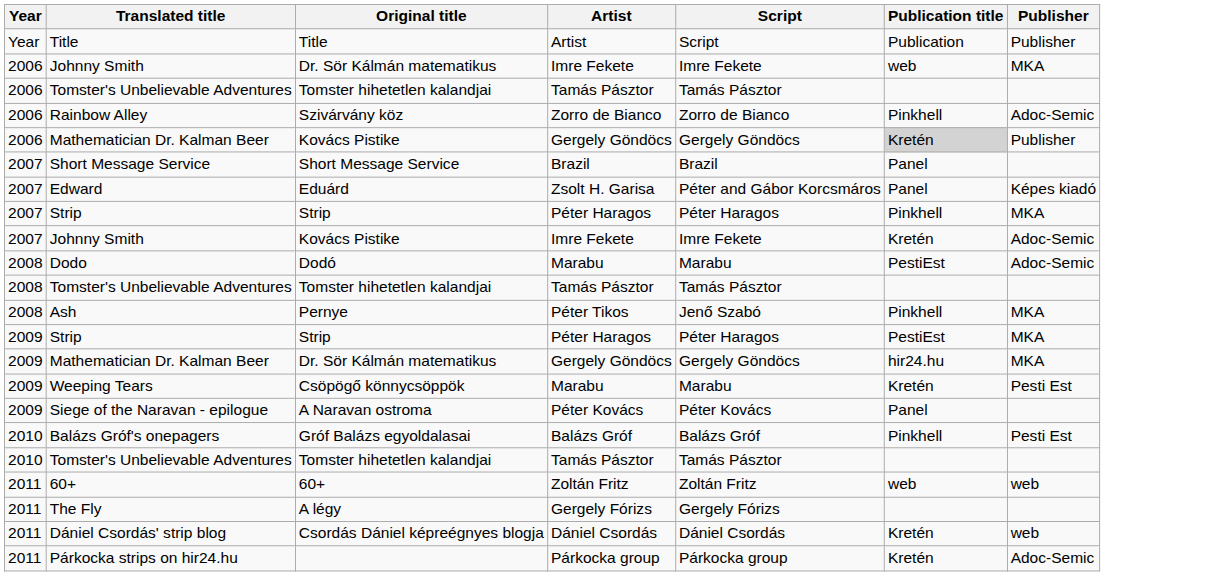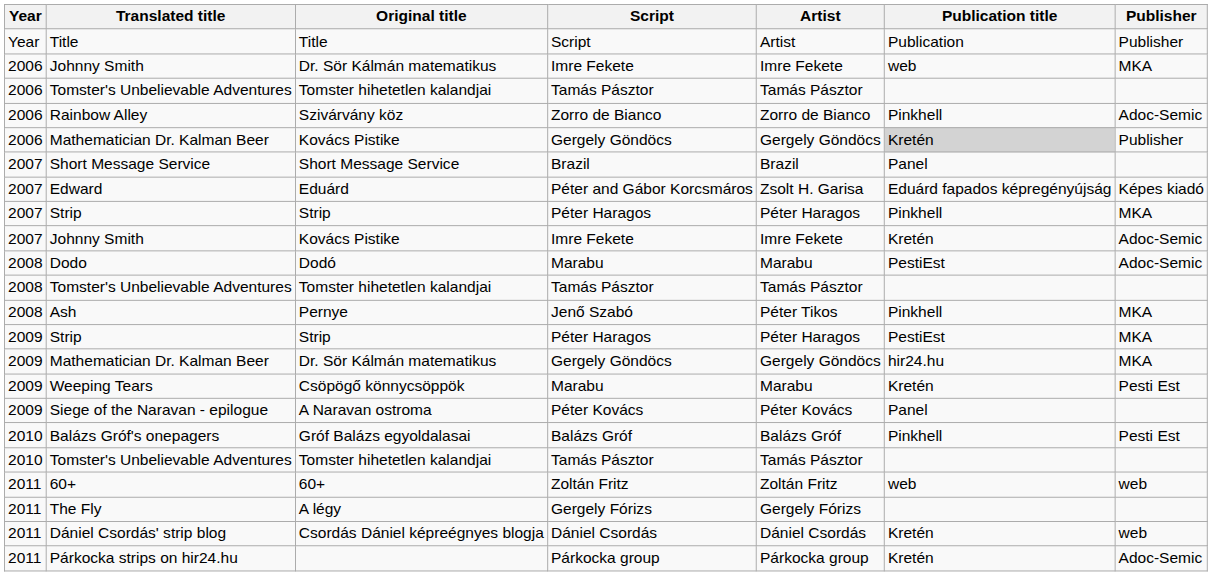 <table | class="wikitable">
 <tr valign="top">
 <th><strong>Year</strong></th>
 <th><strong>Translated title</strong></th>
 <th><strong>Original title</strong></th>
+<th><strong>Script</strong></th>
 <th><strong>Artist</strong></th>
-<th><strong>Script</strong></th>
 <th><strong>Publication title</strong></th>
 <th><strong>Publisher</strong></th>
 </tr>
 <tr>
 <td>Year</td>
 <td>Title</td>
 <td>Title</td>
+<td>Script</td>
 <td>Artist</td>
-<td>Script</td>
 <td>Publication</td>
 <td>Publisher</td>
 </tr>
 <tr>
 <td>2006</td>
 <td>Johnny Smith</td>
 <td>Dr. Sör Kálmán matematikus</td>
 <td>Imre Fekete</td>
 <td>Imre Fekete</td>
 <td>web</td>
 <td>MKA</td>
 </tr>
 <tr>
 <td>2006</td>
 <td>Tomster's Unbelievable Adventures</td>
 <td>Tomster hihetetlen kalandjai</td>
 <td>Tamás Pásztor</td>
 <td>Tamás Pásztor</td>
 <td></td>
 <td></td>
 </tr>
 <tr>
 <td>2006</td>
 <td>Rainbow Alley</td>
 <td>Szivárvány köz</td>
 <td>Zorro de Bianco</td>
 <td>Zorro de Bianco</td>
 <td>Pinkhell</td>
 <td>Adoc-Semic</td>
 </tr>
 <tr>
 <td>2006</td>
 <td>Mathematician Dr. Kalman Beer</td>
 <td>Kovács Pistike</td>
 <td>Gergely Göndöcs</td>
 <td>Gergely Göndöcs</td>
 <td style="background: lightgrey;">Kretén</td>
 <td>Publisher</td>
 </tr>
 <tr>
 <td>2007</td>
 <td>Short Message Service</td>
 <td>Short Message Service</td>
 <td>Brazil</td>
 <td>Brazil</td>
 <td>Panel</td>
 <td></td>
 </tr>
 <tr>
 <td>2007</td>
 <td>Edward</td>
 <td>Eduárd</td>
+<td>Péter and Gábor Korcsmáros</td>
 <td>Zsolt H. Garisa</td>
-<td>Péter and Gábor Korcsmáros</td>
-<td>Panel</td>
+<td>Eduárd fapados képregényújság</td>
 <td>Képes kiadó</td>
 </tr>
 <tr>
 <td>2007</td>
 <td>Strip</td>
 <td>Strip</td>
 <td>Péter Haragos</td>
 <td>Péter Haragos</td>
 <td>Pinkhell</td>
 <td>MKA</td>
 </tr>
 <tr>
 <td>2007</td>
 <td>Johnny Smith</td>
 <td>Kovács Pistike</td>
 <td>Imre Fekete</td>
 <td>Imre Fekete</td>
 <td>Kretén</td>
 <td>Adoc-Semic</td>
 </tr>
 <tr>
 <td>2008</td>
 <td>Dodo</td>
 <td>Dodó</td>
 <td>Marabu</td>
 <td>Marabu</td>
 <td>PestiEst</td>
 <td>Adoc-Semic</td>
 </tr>
 <tr>
 <td>2008</td>
 <td>Tomster's Unbelievable Adventures</td>
 <td>Tomster hihetetlen kalandjai</td>
 <td>Tamás Pásztor</td>
 <td>Tamás Pásztor</td>
 <td></td>
 <td></td>
 </tr>
 <tr>
 <td>2008</td>
 <td>Ash</td>
 <td>Pernye</td>
+<td>Jenő Szabó</td>
 <td>Péter Tikos</td>
-<td>Jenő Szabó</td>
 <td>Pinkhell</td>
 <td>MKA</td>
 </tr>
 <tr>
 <td>2009</td>
 <td>Strip</td>
 <td>Strip</td>
 <td>Péter Haragos</td>
 <td>Péter Haragos</td>
 <td>PestiEst</td>
 <td>MKA</td>
 </tr>
 <tr>
 <td>2009</td>
 <td>Mathematician Dr. Kalman Beer</td>
 <td>Dr. Sör Kálmán matematikus</td>
 <td>Gergely Göndöcs</td>
 <td>Gergely Göndöcs</td>
 <td>hir24.hu</td>
 <td>MKA</td>
 </tr>
 <tr>
 <td>2009</td>
 <td>Weeping Tears</td>
 <td>Csöpögő könnycsöppök</td>
 <td>Marabu</td>
 <td>Marabu</td>
 <td>Kretén</td>
 <td>Pesti Est</td>
 </tr>
 <tr>
 <td>2009</td>
 <td>Siege of the Naravan - epilogue</td>
 <td>A Naravan ostroma</td>
 <td>Péter Kovács</td>
 <td>Péter Kovács</td>
 <td>Panel</td>
 <td></td>
 </tr>
 <tr>
 <td>2010</td>
 <td>Balázs Gróf's onepagers</td>
 <td>Gróf Balázs egyoldalasai</td>
 <td>Balázs Gróf</td>
 <td>Balázs Gróf</td>
 <td>Pinkhell</td>
 <td>Pesti Est</td>
 </tr>
 <tr>
 <td>2010</td>
 <td>Tomster's Unbelievable Adventures</td>
 <td>Tomster hihetetlen kalandjai</td>
 <td>Tamás Pásztor</td>
 <td>Tamás Pásztor</td>
 <td></td>
 <td></td>
 </tr>
 <tr>
 <td>2011</td>
 <td>60+</td>
 <td>60+</td>
 <td>Zoltán Fritz</td>
 <td>Zoltán Fritz</td>
 <td>web</td>
 <td>web</td>
 </tr>
 <tr>
 <td>2011</td>
 <td>The Fly</td>
 <td>A légy</td>
 <td>Gergely Fórizs</td>
 <td>Gergely Fórizs</td>
 <td></td>
 <td></td>
 </tr>
 <tr>
 <td>2011</td>
 <td>Dániel Csordás' strip blog</td>
 <td>Csordás Dániel képreégnyes blogja</td>
 <td>Dániel Csordás</td>
 <td>Dániel Csordás</td>
 <td>Kretén</td>
 <td>web</td>
 </tr>
 <tr>
 <td>2011</td>
 <td>Párkocka strips on hir24.hu</td>
 <td></td>
 <td>Párkocka group</td>
 <td>Párkocka group</td>
 <td>Kretén</td>
 <td>Adoc-Semic</td>
 </tr>
 </table>
